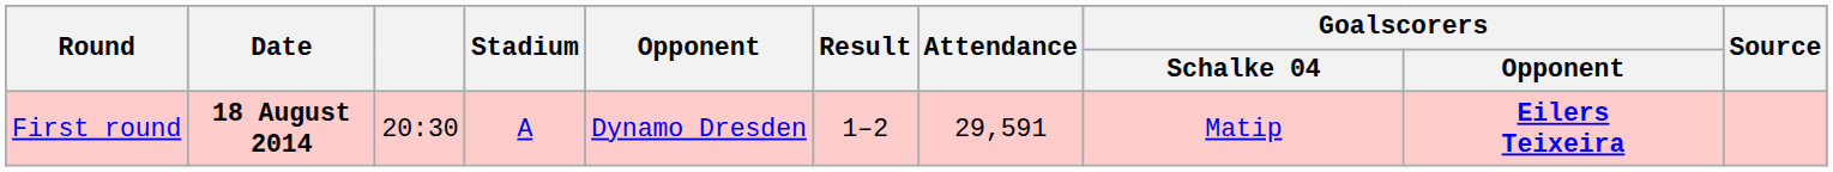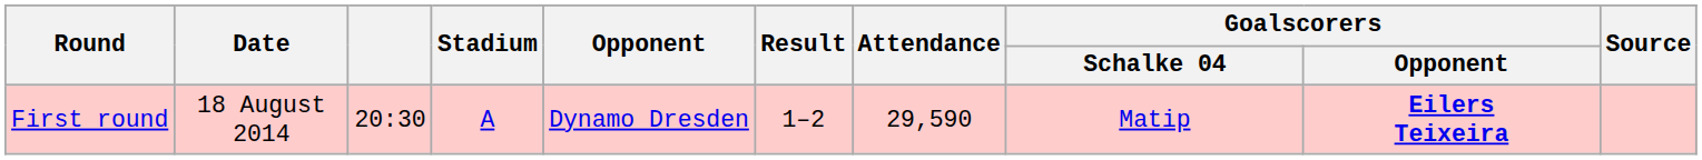 <table class="wikitable" Style="text-align: center;font-size:90%">
 <tr>
 <th rowspan="2">Round</th>
 <th rowspan="2" style="width:80px">Date</th>
 <th rowspan="2"></th>
 <th rowspan="2">Stadium</th>
 <th rowspan="2">Opponent</th>
 <th rowspan="2">Result</th>
 <th rowspan="2">Attendance</th>
 <th colspan="2">Goalscorers</th>
 <th rowspan="2">Source</th>
 </tr>
 <tr>
 <th style="width:140px">Schalke 04</th>
 <th style="width:140px">Opponent</th>
 </tr>
 <tr style="background:#fcc">
 <td><a href='#'>First round</a></td>
-<td><strong>18 August 2014</strong></td>
+<td>18 August 2014</td>
 <td>20:30</td>
 <td><a href='#'>A</a></td>
 <td><a href='#'>Dynamo Dresden</a></td>
 <td>1–2</td>
-<td>29,591</td>
+<td>29,590</td>
 <td><a href='#'>Matip</a> </td>
 <td><strong><a href='#'>Eilers</a>  <br> <a href='#'>Teixeira</a> </strong></td>
 <td></td>
 </tr>
 </table>
